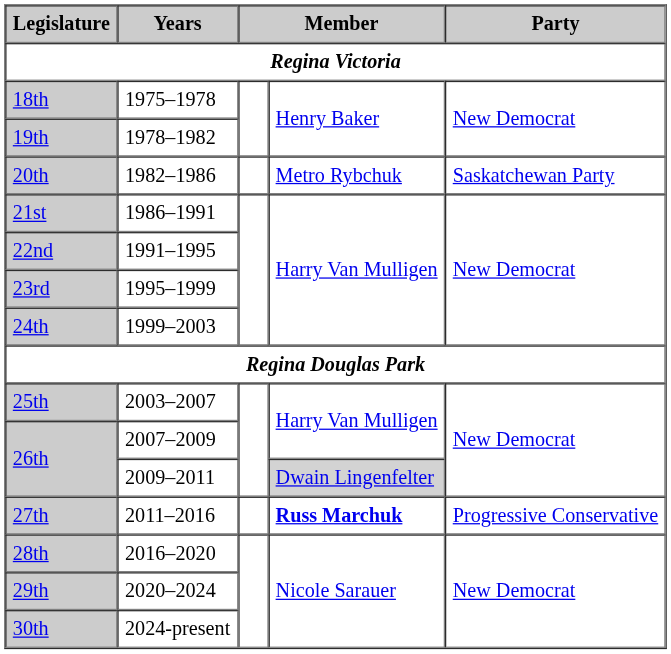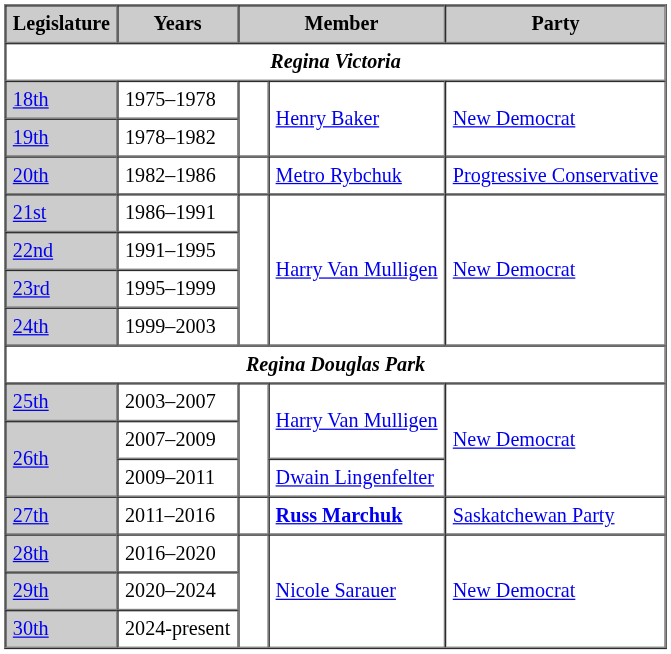 <table border=1 cellpadding=5 cellspacing=0>
 <tr bgcolor="CCCCCC">
 <th>Legislature</th>
 <th>Years</th>
 <th colspan="2">Member</th>
 <th>Party</th>
 </tr>
 <tr>
 <td colspan="5" align="center"><strong><em>Regina Victoria</em></strong></td>
 </tr>
 <tr>
 <td bgcolor="CCCCCC"><a href='#'>18th</a></td>
 <td>1975–1978</td>
 <td rowspan="2" >   </td>
 <td rowspan="2"><a href='#'>Henry Baker</a></td>
 <td rowspan="2"><a href='#'>New Democrat</a></td>
 </tr>
 <tr>
 <td bgcolor="CCCCCC"><a href='#'>19th</a></td>
 <td>1978–1982</td>
 </tr>
 <tr>
 <td bgcolor="CCCCCC"><a href='#'>20th</a></td>
 <td>1982–1986</td>
 <td>   </td>
 <td><a href='#'>Metro Rybchuk</a></td>
-<td><a href='#'>Saskatchewan Party</a></td>
+<td><a href='#'>Progressive Conservative</a></td>
 </tr>
 <tr>
 <td bgcolor="CCCCCC"><a href='#'>21st</a></td>
 <td>1986–1991</td>
 <td rowspan="4" >   </td>
 <td rowspan="4"><a href='#'>Harry Van Mulligen</a></td>
 <td rowspan="4"><a href='#'>New Democrat</a></td>
 </tr>
 <tr>
 <td bgcolor="CCCCCC"><a href='#'>22nd</a></td>
 <td>1991–1995</td>
 </tr>
 <tr>
 <td bgcolor="CCCCCC"><a href='#'>23rd</a></td>
 <td>1995–1999</td>
 </tr>
 <tr>
 <td bgcolor="CCCCCC"><a href='#'>24th</a></td>
 <td>1999–2003</td>
 </tr>
 <tr>
 <td colspan="5" align="center"><strong><em>Regina Douglas Park</em></strong></td>
 </tr>
 <tr>
 <td bgcolor="CCCCCC"><a href='#'>25th</a></td>
 <td>2003–2007</td>
 <td rowspan="3" >   </td>
 <td rowspan="2"><a href='#'>Harry Van Mulligen</a></td>
 <td rowspan="3"><a href='#'>New Democrat</a></td>
 </tr>
 <tr>
 <td rowspan="2" bgcolor="CCCCCC"><a href='#'>26th</a></td>
 <td>2007–2009</td>
 </tr>
 <tr>
 <td>2009–2011</td>
-<td style="background: lightgrey;"><a href='#'>Dwain Lingenfelter</a></td>
+<td><a href='#'>Dwain Lingenfelter</a></td>
 </tr>
 <tr>
 <td bgcolor="CCCCCC"><a href='#'>27th</a></td>
 <td>2011–2016</td>
 <td>   </td>
 <td><strong><a href='#'>Russ Marchuk</a></strong></td>
-<td><a href='#'>Progressive Conservative</a></td>
+<td><a href='#'>Saskatchewan Party</a></td>
 </tr>
 <tr>
 <td bgcolor="CCCCCC"><a href='#'>28th</a></td>
 <td>2016–2020</td>
 <td rowspan="3" >   </td>
 <td rowspan="3"><a href='#'>Nicole Sarauer</a></td>
 <td rowspan="3"><a href='#'>New Democrat</a></td>
 </tr>
 <tr>
 <td bgcolor="CCCCCC"><a href='#'>29th</a></td>
 <td>2020–2024</td>
 </tr>
 <tr>
 <td bgcolor="CCCCCC"><a href='#'>30th</a></td>
 <td>2024-present</td>
 </tr>
 </table>
